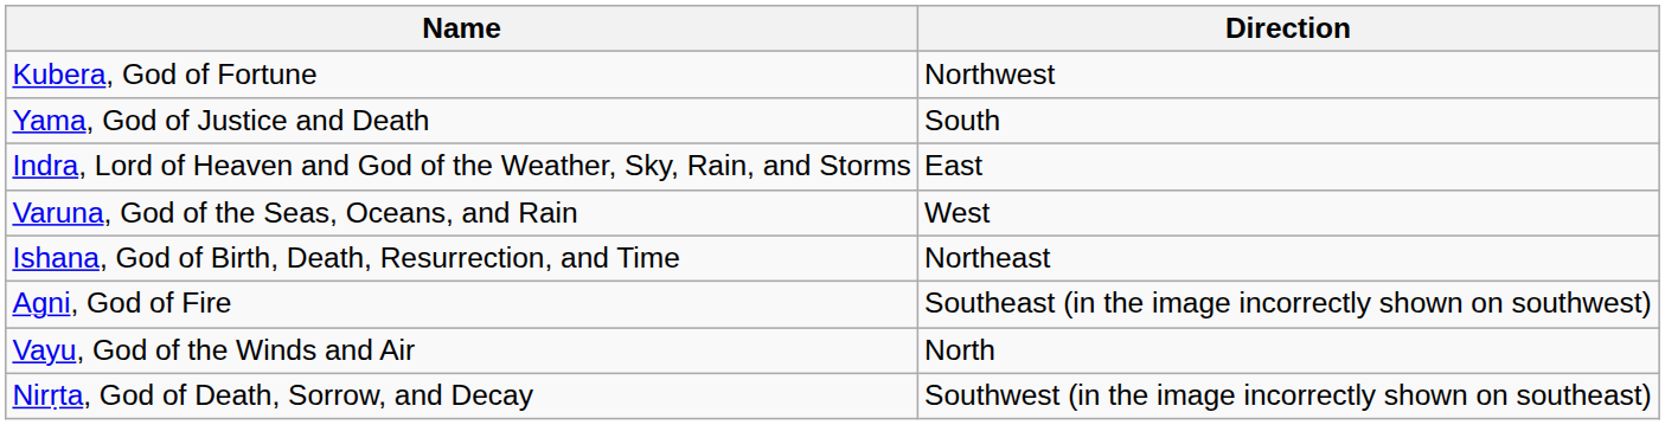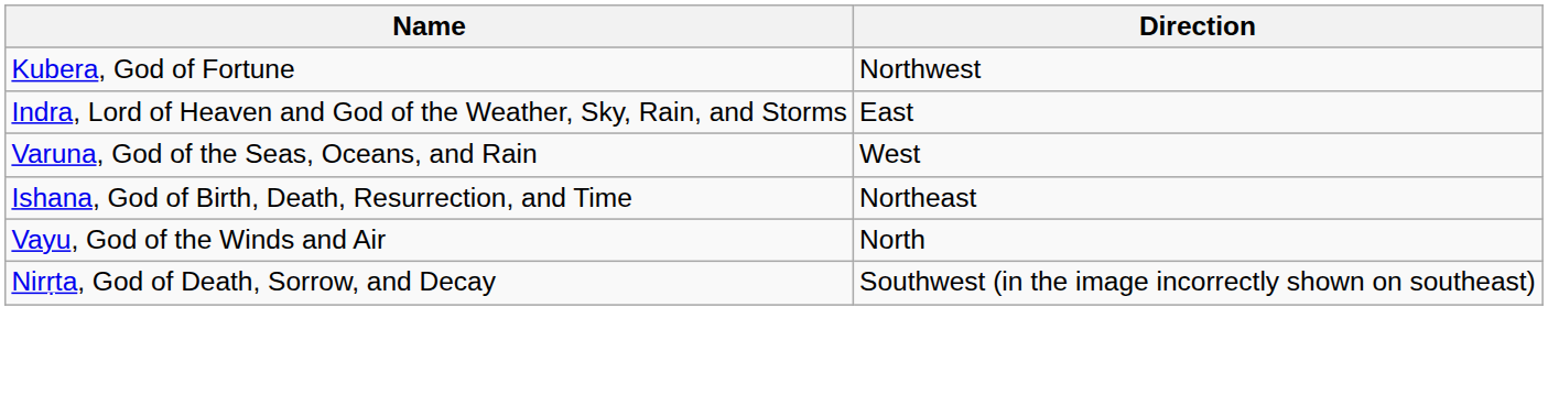 <table class="wikitable">
 <tr>
 <th>Name</th>
 <th>Direction</th>
 </tr>
 <tr>
 <td><a href='#'>Kubera</a>, God of Fortune</td>
 <td>Northwest</td>
-</tr>
-<tr>
-<td><a href='#'>Yama</a>, God of Justice and Death</td>
-<td>South</td>
 </tr>
 <tr>
 <td><a href='#'>Indra</a>, Lord of Heaven and God of the Weather, Sky, Rain, and Storms</td>
 <td>East</td>
 </tr>
 <tr>
 <td><a href='#'>Varuna</a>, God of the Seas, Oceans, and Rain</td>
 <td>West</td>
 </tr>
 <tr>
 <td><a href='#'>Ishana</a>, God of Birth, Death, Resurrection, and Time</td>
 <td>Northeast</td>
 </tr>
 <tr>
-<td><a href='#'>Agni</a>, God of Fire</td>
-<td>Southeast (in the image incorrectly shown on southwest)</td>
-</tr>
-<tr>
 <td><a href='#'>Vayu</a>, God of the Winds and Air</td>
 <td>North</td>
 </tr>
 <tr>
 <td><a href='#'>Nirṛta</a>, God of Death, Sorrow, and Decay</td>
 <td>Southwest (in the image incorrectly shown on southeast)</td>
 </tr>
 </table>
